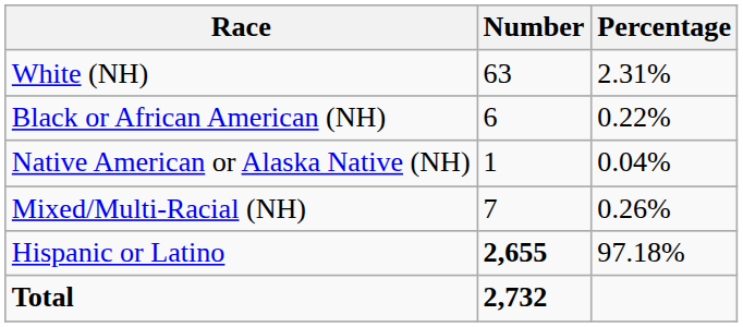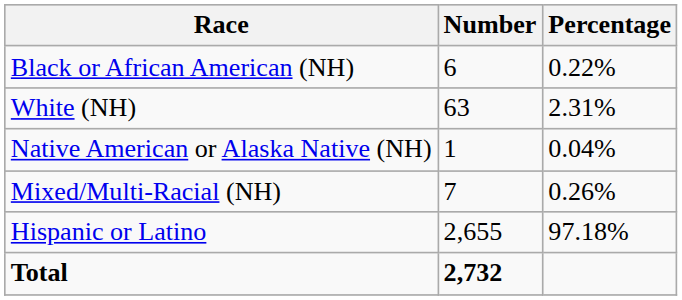 <table class="wikitable">
 <tr>
 <th>Race</th>
 <th>Number</th>
 <th>Percentage</th>
 </tr>
 <tr>
+<td><a href='#'>Black or African American</a> (NH)</td>
+<td>6</td>
+<td>0.22%</td>
+</tr>
+<tr>
 <td><a href='#'>White</a> (NH)</td>
 <td>63</td>
 <td>2.31%</td>
-</tr>
-<tr>
-<td><a href='#'>Black or African American</a> (NH)</td>
-<td>6</td>
-<td>0.22%</td>
 </tr>
 <tr>
 <td><a href='#'>Native American</a> or <a href='#'>Alaska Native</a> (NH)</td>
 <td>1</td>
 <td>0.04%</td>
 </tr>
 <tr>
 <td><a href='#'>Mixed/Multi-Racial</a> (NH)</td>
 <td>7</td>
 <td>0.26%</td>
 </tr>
 <tr>
 <td><a href='#'>Hispanic or Latino</a></td>
-<td><strong>2,655</strong></td>
+<td>2,655</td>
 <td>97.18%</td>
 </tr>
 <tr>
 <td><strong>Total</strong></td>
 <td><strong>2,732</strong></td>
 <td></td>
 </tr>
 </table>
